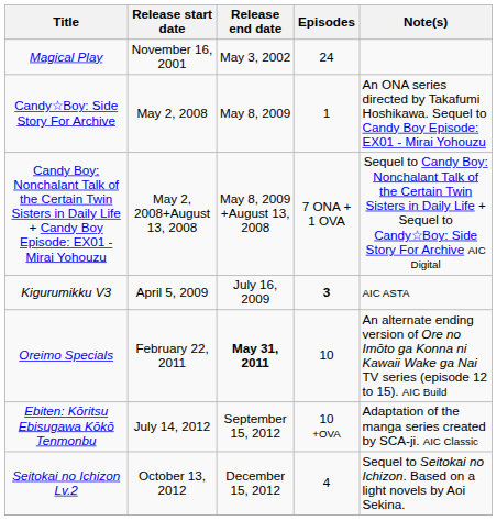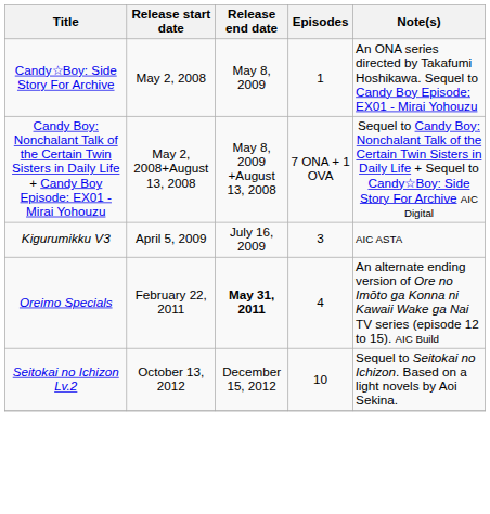 <table class="wikitable sortable" style="text-align:center; margin=auto; ">
 <tr>
 <th scope="col">Title</th>
 <th scope="col">Release start date</th>
 <th scope="col">Release end date</th>
 <th scope="col" class="unsortable">Episodes</th>
 <th scope="col" class="unsortable">Note(s)</th>
-</tr>
-<tr>
-<td><em><a href='#'>Magical Play</a></em></td>
-<td>November 16, 2001</td>
-<td>May 3, 2002</td>
-<td>24</td>
-<td style="text-align:left;"></td>
 </tr>
 <tr>
 <td><a href='#'>Candy☆Boy: Side Story For Archive</a></td>
 <td>May 2, 2008</td>
 <td>May 8, 2009</td>
 <td>1</td>
 <td style="text-align:left;">An ONA series directed by Takafumi Hoshikawa. Sequel to <a href='#'>Candy Boy Episode: EX01 - Mirai Yohouzu</a></td>
 </tr>
 <tr>
 <td><a href='#'>Candy Boy: Nonchalant Talk of the Certain Twin Sisters in Daily Life</a> + <a href='#'>Candy Boy Episode: EX01 - Mirai Yohouzu</a></td>
 <td>May 2, 2008+August 13, 2008</td>
 <td>May 8, 2009 +August 13, 2008</td>
 <td>7 ONA + 1 OVA</td>
 <td>Sequel to <a href='#'>Candy Boy: Nonchalant Talk of the Certain Twin Sisters in Daily Life</a> + Sequel to <a href='#'>Candy☆Boy: Side Story For Archive</a> <small>AIC Digital</small></td>
 </tr>
 <tr>
 <td><em>Kigurumikku V3</em></td>
 <td>April 5, 2009</td>
 <td>July 16, 2009</td>
-<td><strong>3</strong></td>
+<td>3</td>
 <td style="text-align:left;"><small>AIC ASTA</small></td>
 </tr>
 <tr>
 <td><em><a href='#'>Oreimo Specials</a></em></td>
 <td>February 22, 2011</td>
 <td><strong>May 31, 2011</strong></td>
-<td>10</td>
+<td>4</td>
 <td style="text-align:left;">An alternate ending version of <em>Ore no Imōto ga Konna ni Kawaii Wake ga Nai</em> TV series (episode 12 to 15). <small>AIC Build</small></td>
-</tr>
-<tr>
-<td><em><a href='#'>Ebiten: Kōritsu Ebisugawa Kōkō Tenmonbu</a></em></td>
-<td>July 14, 2012</td>
-<td>September 15, 2012</td>
-<td>10<br><small>+OVA</small></td>
-<td style="text-align:left;">Adaptation of the manga series created by SCA-ji. <small>AIC Classic</small></td>
 </tr>
 <tr>
 <td><em><a href='#'>Seitokai no Ichizon Lv.2</a></em></td>
 <td>October 13, 2012</td>
 <td>December 15, 2012</td>
-<td>4</td>
+<td>10</td>
 <td style="text-align:left;">Sequel to <em>Seitokai no Ichizon</em>. Based on a light novels by Aoi Sekina.</td>
 </tr>
 <tr>
 </tr>
 </table>
